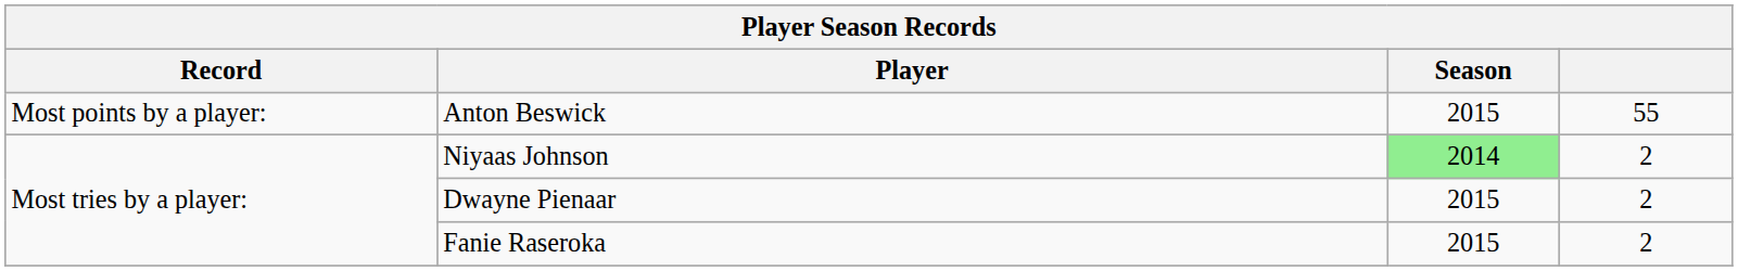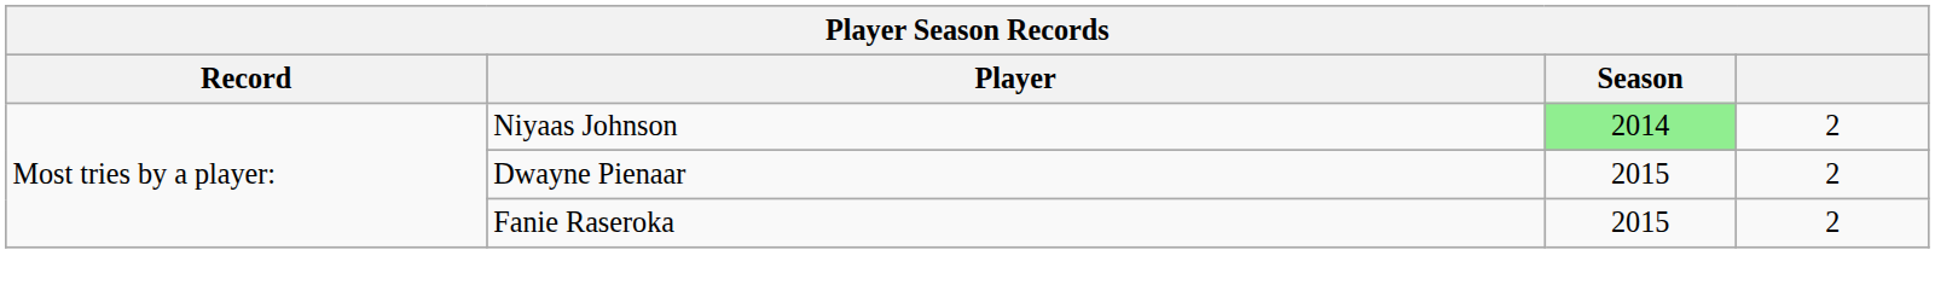 <table class="wikitable collapsible" style="text-align:left; font-size:90%; width:75%;">
 <tr>
 <th colspan="4">Player Season Records</th>
 </tr>
 <tr>
 <th style="width:25%;">Record</th>
 <th style="width:55%;">Player</th>
 <th style="width:10%;">Season</th>
 <th style="width:10%;"><br></th>
-</tr>
-<tr>
-<td>Most points by a player:</td>
-<td>Anton Beswick</td>
-<td style="text-align:center">2015</td>
-<td style="text-align:center">55</td>
 </tr>
 <tr>
 <td rowspan=3>Most tries by a player:</td>
 <td>Niyaas Johnson</td>
 <td style="background: lightgreen; text-align:center">2014</td>
 <td style="text-align:center">2</td>
 </tr>
 <tr>
 <td>Dwayne Pienaar</td>
 <td style="text-align:center">2015</td>
 <td style="text-align:center">2</td>
 </tr>
 <tr>
 <td>Fanie Raseroka</td>
 <td style="text-align:center">2015</td>
 <td style="text-align:center">2</td>
 </tr>
 </table>
